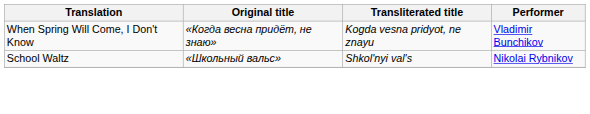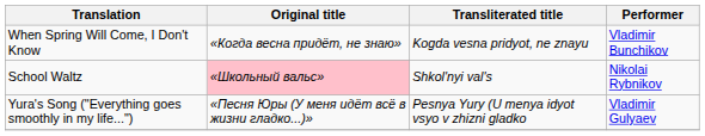 <table class="wikitable">
 <tr>
 <th>Translation</th>
 <th>Original title</th>
 <th>Transliterated title</th>
 <th>Performer</th>
 </tr>
 <tr>
 <td>When Spring Will Come, I Don't Know</td>
 <td><em>«Когда весна придёт, не знаю»</em></td>
 <td><em>Kogda vesna pridyot, ne znayu</em></td>
 <td><a href='#'>Vladimir Bunchikov</a></td>
 </tr>
 <tr>
 <td>School Waltz</td>
-<td><em>«Школьный вальс»</em></td>
+<td style="background: pink;"><em>«Школьный вальс»</em></td>
 <td><em>Shkol'nyi val's</em></td>
 <td><a href='#'>Nikolai Rybnikov</a></td>
 </tr>
 <tr>
+<td>Yura's Song ("Everything goes smoothly in my life...")</td>
+<td><em>«Песня Юры (У меня идёт всё в жизни гладко...)»</em></td>
+<td><em>Pesnya Yury (U menya idyot vsyo v zhizni gladko</em></td>
+<td><a href='#'>Vladimir Gulyaev</a></td>
+</tr>
+<tr>
 </tr>
 </table>
